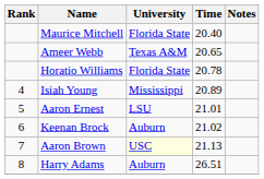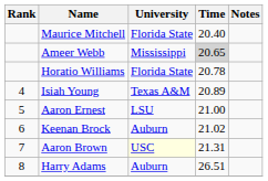 <table class="wikitable sortable" style="text-align:center">
 <tr>
 <th>Rank</th>
 <th>Name</th>
 <th>University</th>
 <th>Time</th>
 <th>Notes</th>
 </tr>
 <tr>
 <td></td>
 <td align=left><a href='#'>Maurice Mitchell</a></td>
 <td align=left><a href='#'>Florida State</a></td>
 <td>20.40</td>
 <td></td>
 </tr>
 <tr>
 <td></td>
 <td align=left><a href='#'>Ameer Webb</a></td>
-<td align=left><a href='#'>Texas A&M</a></td>
-<td>20.65</td>
+<td align=left><a href='#'>Mississippi</a></td>
+<td style="background: lightgrey;">20.65</td>
 <td></td>
 </tr>
 <tr>
 <td></td>
 <td align=left><a href='#'>Horatio Williams</a></td>
 <td align=left><a href='#'>Florida State</a></td>
 <td>20.78</td>
 <td></td>
 </tr>
 <tr>
 <td>4</td>
 <td align=left><a href='#'>Isiah Young</a></td>
-<td align=left><a href='#'>Mississippi</a></td>
+<td align=left><a href='#'>Texas A&M</a></td>
 <td>20.89</td>
 <td></td>
 </tr>
 <tr>
 <td>5</td>
 <td align=left><a href='#'>Aaron Ernest</a></td>
 <td align=left><a href='#'>LSU</a></td>
-<td>21.01</td>
+<td>21.00</td>
 <td></td>
 </tr>
 <tr>
 <td>6</td>
 <td align=left><a href='#'>Keenan Brock</a></td>
 <td align=left><a href='#'>Auburn</a></td>
 <td>21.02</td>
 <td></td>
 </tr>
 <tr>
 <td>7</td>
 <td align=left><a href='#'>Aaron Brown</a> </td>
 <td align=left style="background: lightyellow;"><a href='#'>USC</a></td>
-<td>21.13</td>
+<td>21.31</td>
 <td></td>
 </tr>
 <tr>
 <td>8</td>
 <td align=left><a href='#'>Harry Adams</a></td>
 <td align=left><a href='#'>Auburn</a></td>
 <td>26.51</td>
 <td></td>
 </tr>
 <tr>
 </tr>
 </table>
